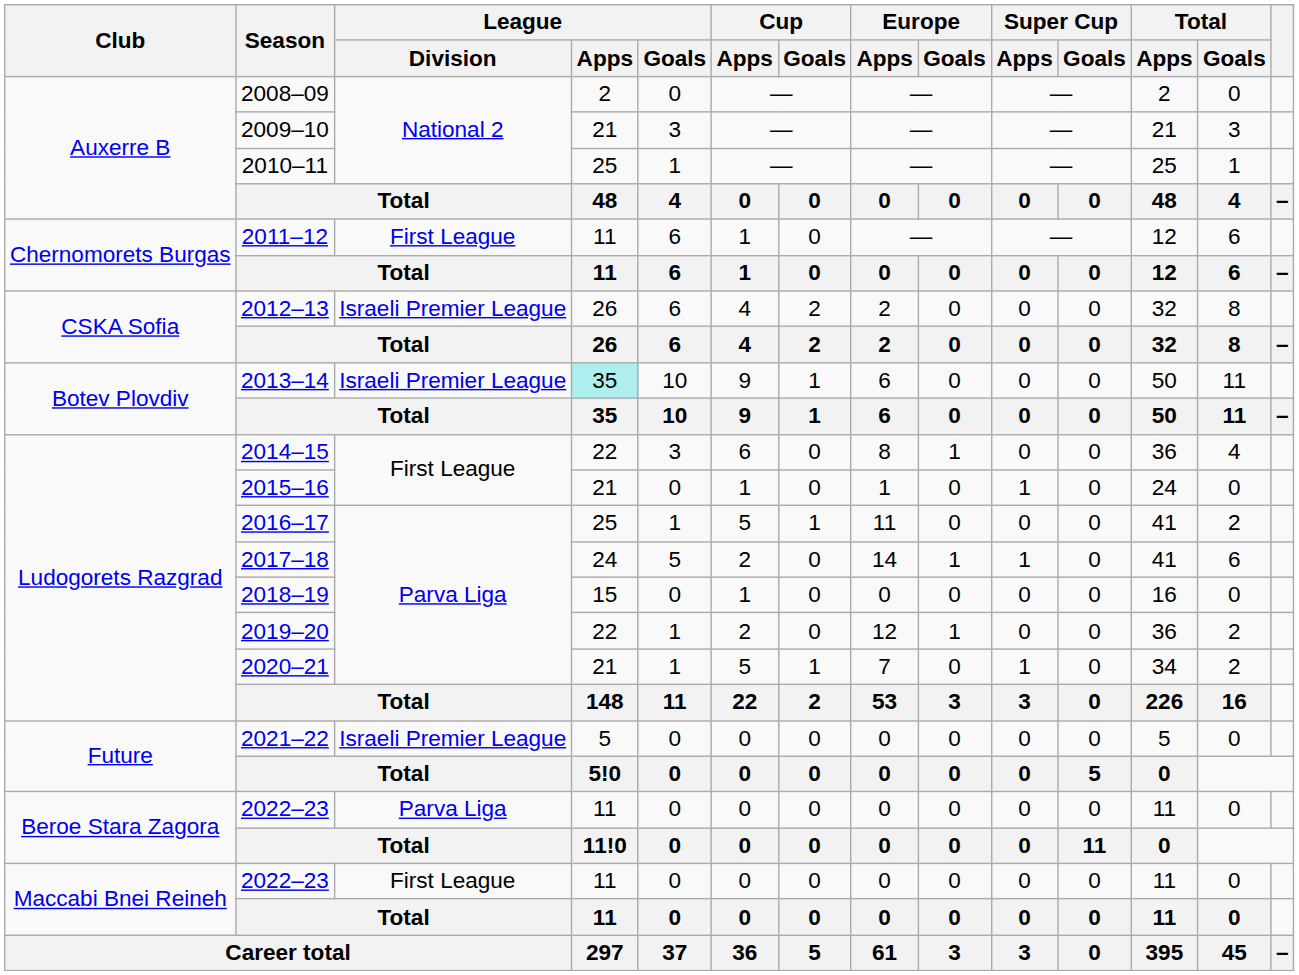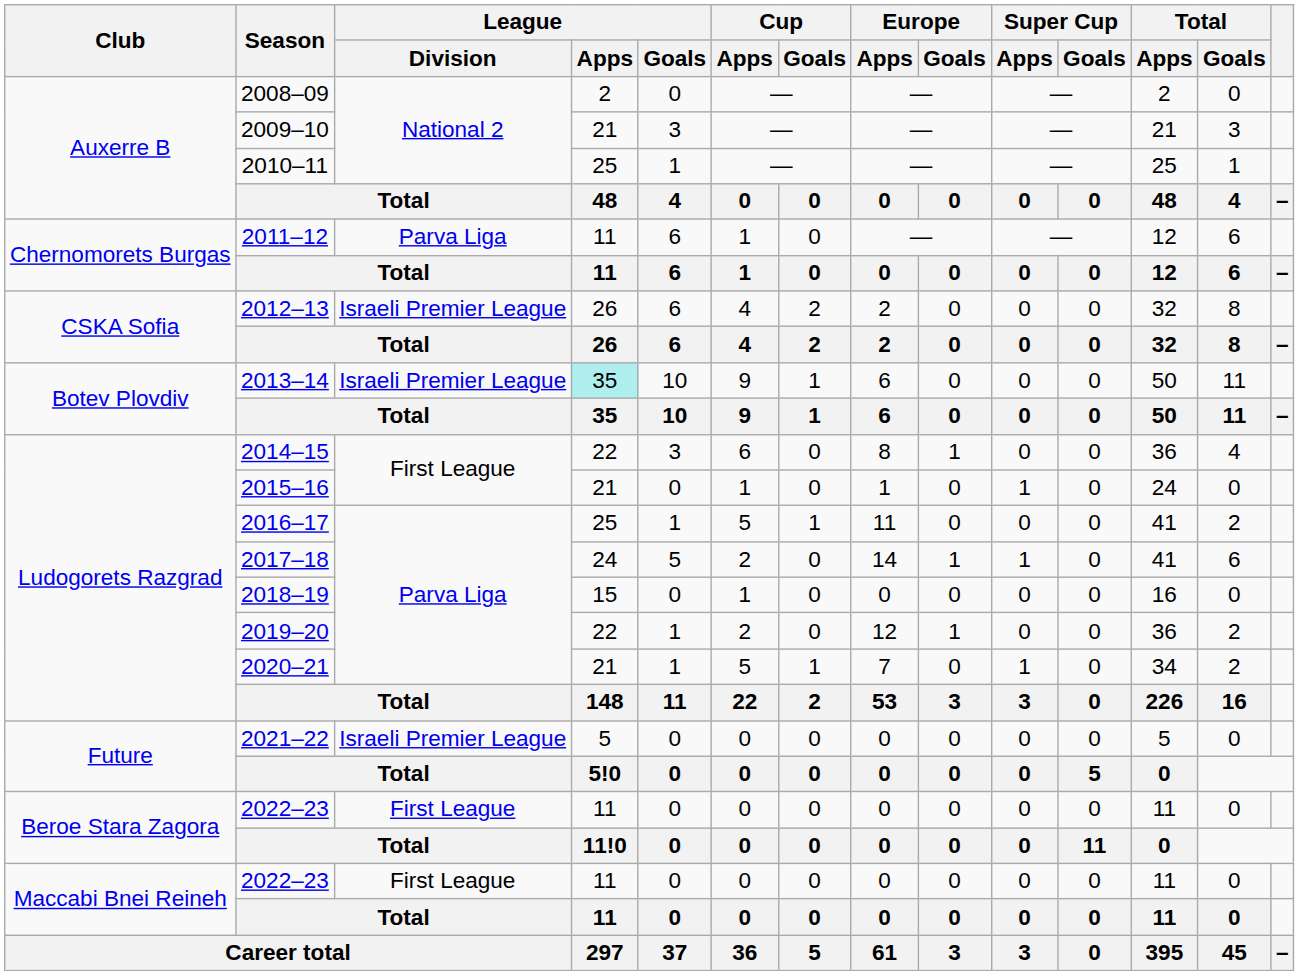 <table class="wikitable" style="text-align: center">
 <tr>
 <th rowspan="2">Club</th>
 <th rowspan="2">Season</th>
 <th colspan="3">League</th>
 <th colspan="2">Cup</th>
 <th colspan="2">Europe</th>
 <th colspan="2">Super Cup</th>
 <th colspan="2">Total</th>
 <th rowspan="2"></th>
 </tr>
 <tr>
 <th>Division</th>
 <th>Apps</th>
 <th>Goals</th>
 <th>Apps</th>
 <th>Goals</th>
 <th>Apps</th>
 <th>Goals</th>
 <th>Apps</th>
 <th>Goals</th>
 <th>Apps</th>
 <th>Goals</th>
 </tr>
 <tr>
 <td rowspan="4"><a href='#'>Auxerre B</a></td>
 <td>2008–09</td>
 <td rowspan="3"><a href='#'>National 2</a></td>
 <td>2</td>
 <td>0</td>
 <td colspan="2">—</td>
 <td colspan="2">—</td>
 <td colspan="2">—</td>
 <td>2</td>
 <td>0</td>
 <td></td>
 </tr>
 <tr>
 <td>2009–10</td>
 <td>21</td>
 <td>3</td>
 <td colspan="2">—</td>
 <td colspan="2">—</td>
 <td colspan="2">—</td>
 <td>21</td>
 <td>3</td>
 <td></td>
 </tr>
 <tr>
 <td>2010–11</td>
 <td>25</td>
 <td>1</td>
 <td colspan="2">—</td>
 <td colspan="2">—</td>
 <td colspan="2">—</td>
 <td>25</td>
 <td>1</td>
 <td></td>
 </tr>
 <tr>
 <th colspan="2">Total</th>
 <th>48</th>
 <th>4</th>
 <th>0</th>
 <th>0</th>
 <th>0</th>
 <th>0</th>
 <th>0</th>
 <th>0</th>
 <th>48</th>
 <th>4</th>
 <th>–</th>
 </tr>
 <tr>
 <td rowspan="2"><a href='#'>Chernomorets Burgas</a></td>
 <td><a href='#'>2011–12</a></td>
-<td><a href='#'>First League</a></td>
+<td rowspan="1"><a href='#'>Parva Liga</a></td>
 <td>11</td>
 <td>6</td>
 <td>1</td>
 <td>0</td>
 <td colspan="2">—</td>
 <td colspan="2">—</td>
 <td>12</td>
 <td>6</td>
 <td></td>
 </tr>
 <tr>
 <th colspan="2">Total</th>
 <th>11</th>
 <th>6</th>
 <th>1</th>
 <th>0</th>
 <th>0</th>
 <th>0</th>
 <th>0</th>
 <th>0</th>
 <th>12</th>
 <th>6</th>
 <th>–</th>
 </tr>
 <tr>
 <td rowspan="2"><a href='#'>CSKA Sofia</a></td>
 <td><a href='#'>2012–13</a></td>
 <td rowspan="1"><a href='#'>Israeli Premier League</a></td>
 <td>26</td>
 <td>6</td>
 <td>4</td>
 <td>2</td>
 <td>2</td>
 <td>0</td>
 <td>0</td>
 <td>0</td>
 <td>32</td>
 <td>8</td>
 <td></td>
 </tr>
 <tr>
 <th colspan="2">Total</th>
 <th>26</th>
 <th>6</th>
 <th>4</th>
 <th>2</th>
 <th>2</th>
 <th>0</th>
 <th>0</th>
 <th>0</th>
 <th>32</th>
 <th>8</th>
 <th>–</th>
 </tr>
 <tr>
 <td rowspan="2"><a href='#'>Botev Plovdiv</a></td>
 <td><a href='#'>2013–14</a></td>
 <td rowspan="1"><a href='#'>Israeli Premier League</a></td>
 <td style="background: paleturquoise;">35</td>
 <td>10</td>
 <td>9</td>
 <td>1</td>
 <td>6</td>
 <td>0</td>
 <td>0</td>
 <td>0</td>
 <td>50</td>
 <td>11</td>
 <td></td>
 </tr>
 <tr>
 <th colspan="2">Total</th>
 <th>35</th>
 <th>10</th>
 <th>9</th>
 <th>1</th>
 <th>6</th>
 <th>0</th>
 <th>0</th>
 <th>0</th>
 <th>50</th>
 <th>11</th>
 <th>–</th>
 </tr>
 <tr>
 <td rowspan="8"><a href='#'>Ludogorets Razgrad</a></td>
 <td><a href='#'>2014–15</a></td>
 <td rowspan="2">First League</td>
 <td>22</td>
 <td>3</td>
 <td>6</td>
 <td>0</td>
 <td>8</td>
 <td>1</td>
 <td>0</td>
 <td>0</td>
 <td>36</td>
 <td>4</td>
 <td></td>
 </tr>
 <tr>
 <td><a href='#'>2015–16</a></td>
 <td>21</td>
 <td>0</td>
 <td>1</td>
 <td>0</td>
 <td>1</td>
 <td>0</td>
 <td>1</td>
 <td>0</td>
 <td>24</td>
 <td>0</td>
 <td></td>
 </tr>
 <tr>
 <td><a href='#'>2016–17</a></td>
 <td rowspan="5"><a href='#'>Parva Liga</a></td>
 <td>25</td>
 <td>1</td>
 <td>5</td>
 <td>1</td>
 <td>11</td>
 <td>0</td>
 <td>0</td>
 <td>0</td>
 <td>41</td>
 <td>2</td>
 <td></td>
 </tr>
 <tr>
 <td><a href='#'>2017–18</a></td>
 <td>24</td>
 <td>5</td>
 <td>2</td>
 <td>0</td>
 <td>14</td>
 <td>1</td>
 <td>1</td>
 <td>0</td>
 <td>41</td>
 <td>6</td>
 <td></td>
 </tr>
 <tr>
 <td><a href='#'>2018–19</a></td>
 <td>15</td>
 <td>0</td>
 <td>1</td>
 <td>0</td>
 <td>0</td>
 <td>0</td>
 <td>0</td>
 <td>0</td>
 <td>16</td>
 <td>0</td>
 <td></td>
 </tr>
 <tr>
 <td><a href='#'>2019–20</a></td>
 <td>22</td>
 <td>1</td>
 <td>2</td>
 <td>0</td>
 <td>12</td>
 <td>1</td>
 <td>0</td>
 <td>0</td>
 <td>36</td>
 <td>2</td>
 <td></td>
 </tr>
 <tr>
 <td><a href='#'>2020–21</a></td>
 <td>21</td>
 <td>1</td>
 <td>5</td>
 <td>1</td>
 <td>7</td>
 <td>0</td>
 <td>1</td>
 <td>0</td>
 <td>34</td>
 <td>2</td>
 <td></td>
 </tr>
 <tr>
 <th colspan="2">Total</th>
 <th>148</th>
 <th>11</th>
 <th>22</th>
 <th>2</th>
 <th>53</th>
 <th>3</th>
 <th>3</th>
 <th>0</th>
 <th>226</th>
 <th>16</th>
 </tr>
 <tr>
 <td rowspan="2"><a href='#'>Future</a></td>
 <td><a href='#'>2021–22</a></td>
 <td rowspan="1"><a href='#'>Israeli Premier League</a></td>
 <td>5</td>
 <td>0</td>
 <td>0</td>
 <td>0</td>
 <td>0</td>
 <td>0</td>
 <td>0</td>
 <td>0</td>
 <td>5</td>
 <td>0</td>
 <td></td>
 </tr>
 <tr>
 <th colspan="2">Total</th>
 <th>5!0</th>
 <th>0</th>
 <th>0</th>
 <th>0</th>
 <th>0</th>
 <th>0</th>
 <th>0</th>
 <th>5</th>
 <th>0</th>
 </tr>
 <tr>
 <td rowspan="2"><a href='#'>Beroe Stara Zagora</a></td>
 <td><a href='#'>2022–23</a></td>
-<td rowspan="1"><a href='#'>Parva Liga</a></td>
+<td><a href='#'>First League</a></td>
 <td>11</td>
 <td>0</td>
 <td>0</td>
 <td>0</td>
 <td>0</td>
 <td>0</td>
 <td>0</td>
 <td>0</td>
 <td>11</td>
 <td>0</td>
 <td></td>
 </tr>
 <tr>
 <th colspan="2">Total</th>
 <th>11!0</th>
 <th>0</th>
 <th>0</th>
 <th>0</th>
 <th>0</th>
 <th>0</th>
 <th>0</th>
 <th>11</th>
 <th>0</th>
 </tr>
 <tr>
 <td rowspan="2"><a href='#'>Maccabi Bnei Reineh</a></td>
 <td><a href='#'>2022–23</a></td>
 <td>First League</td>
 <td>11</td>
 <td>0</td>
 <td>0</td>
 <td>0</td>
 <td>0</td>
 <td>0</td>
 <td>0</td>
 <td>0</td>
 <td>11</td>
 <td>0</td>
 <td></td>
 </tr>
 <tr>
 <th colspan="2">Total</th>
 <th>11</th>
 <th>0</th>
 <th>0</th>
 <th>0</th>
 <th>0</th>
 <th>0</th>
 <th>0</th>
 <th>0</th>
 <th>11</th>
 <th>0</th>
 </tr>
 <tr>
 <th colspan="3">Career total</th>
 <th>297</th>
 <th>37</th>
 <th>36</th>
 <th>5</th>
 <th>61</th>
 <th>3</th>
 <th>3</th>
 <th>0</th>
 <th>395</th>
 <th>45</th>
 <th>–</th>
 </tr>
 </table>
